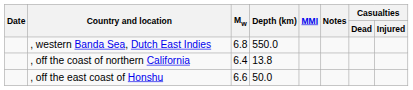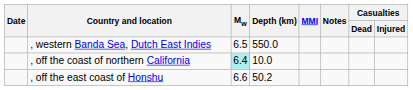 <table class="wikitable sortable sort-under" style="border:1px black; margin-left:1em;">
 <tr>
 <th rowspan="2"><small>Date</small></th>
 <th rowspan="2" style="width: 310px"><small>Country and location</small></th>
 <th rowspan="2"><small>M<sub>w</sub></small></th>
 <th rowspan="2"><small>Depth (km)</small></th>
 <th rowspan="2"><small><a href='#'>MMI</a></small></th>
 <th rowspan="2" class="unsortable"><small>Notes</small></th>
 <th colspan="2"><small>Casualties</small></th>
 </tr>
 <tr>
 <th><small>Dead</small></th>
 <th><small>Injured</small></th>
 </tr>
 <tr>
 <td></td>
 <td>, western <a href='#'>Banda Sea</a>, <a href='#'>Dutch East Indies</a></td>
-<td>6.8</td>
+<td>6.5</td>
 <td>550.0</td>
 <td></td>
 <td></td>
 <td></td>
 <td></td>
 </tr>
 <tr>
 <td></td>
 <td>, off the coast of northern <a href='#'>California</a></td>
-<td>6.4</td>
-<td>13.8</td>
+<td style="background: paleturquoise;">6.4</td>
+<td>10.0</td>
 <td></td>
 <td></td>
 <td></td>
 <td></td>
 </tr>
 <tr>
 <td></td>
 <td>, off the east coast of <a href='#'>Honshu</a></td>
 <td>6.6</td>
-<td>50.0</td>
+<td>50.2</td>
 <td></td>
 <td></td>
 <td></td>
 <td></td>
 </tr>
 </table>
